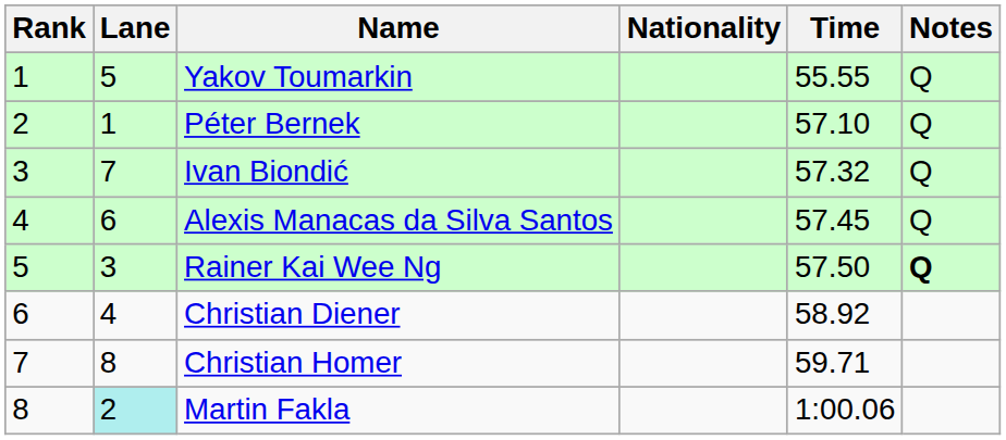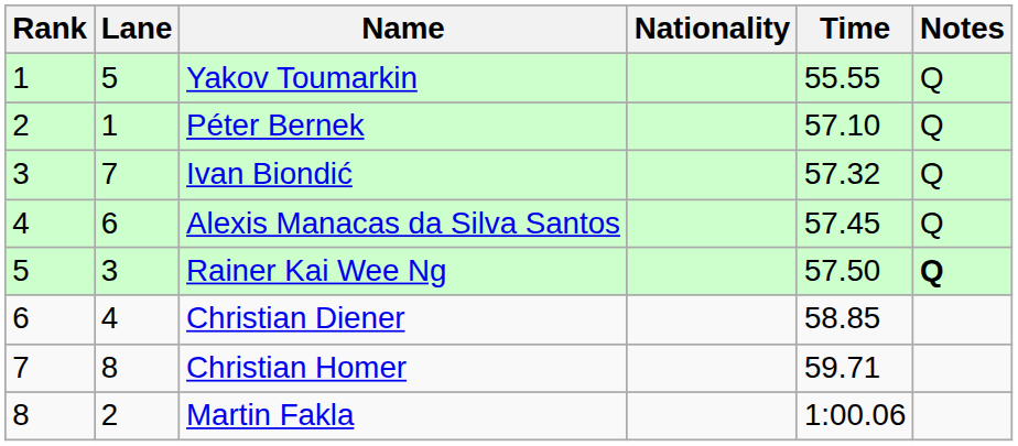 <table class="wikitable">
 <tr>
 <th>Rank</th>
 <th>Lane</th>
 <th>Name</th>
 <th>Nationality</th>
 <th>Time</th>
 <th>Notes</th>
 </tr>
 <tr bgcolor=ccffcc>
 <td>1</td>
 <td>5</td>
 <td><a href='#'>Yakov Toumarkin</a></td>
 <td></td>
 <td>55.55</td>
 <td>Q</td>
 </tr>
 <tr bgcolor=ccffcc>
 <td>2</td>
 <td>1</td>
 <td><a href='#'>Péter Bernek</a></td>
 <td></td>
 <td>57.10</td>
 <td>Q</td>
 </tr>
 <tr bgcolor=ccffcc>
 <td>3</td>
 <td>7</td>
 <td><a href='#'>Ivan Biondić</a></td>
 <td></td>
 <td>57.32</td>
 <td>Q</td>
 </tr>
 <tr bgcolor=ccffcc>
 <td>4</td>
 <td>6</td>
 <td><a href='#'>Alexis Manacas da Silva Santos</a></td>
 <td></td>
 <td>57.45</td>
 <td>Q</td>
 </tr>
 <tr bgcolor=ccffcc>
 <td>5</td>
 <td>3</td>
 <td><a href='#'>Rainer Kai Wee Ng</a></td>
 <td></td>
 <td>57.50</td>
 <td><strong>Q</strong></td>
 </tr>
 <tr>
 <td>6</td>
 <td>4</td>
 <td><a href='#'>Christian Diener</a></td>
 <td></td>
-<td>58.92</td>
+<td>58.85</td>
 <td></td>
 </tr>
 <tr>
 <td>7</td>
 <td>8</td>
 <td><a href='#'>Christian Homer</a></td>
 <td></td>
 <td>59.71</td>
 <td></td>
 </tr>
 <tr>
 <td>8</td>
-<td style="background: paleturquoise;">2</td>
+<td>2</td>
 <td><a href='#'>Martin Fakla</a></td>
 <td></td>
 <td>1:00.06</td>
 <td></td>
 </tr>
 </table>
